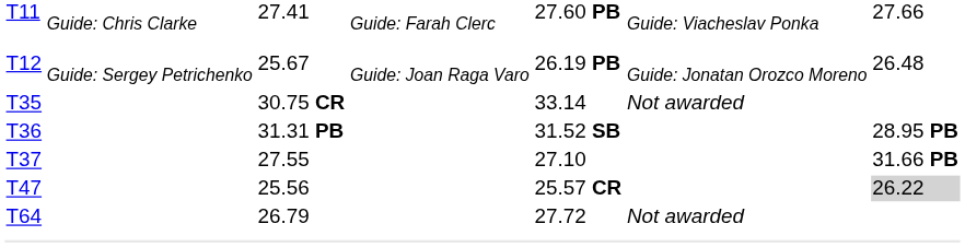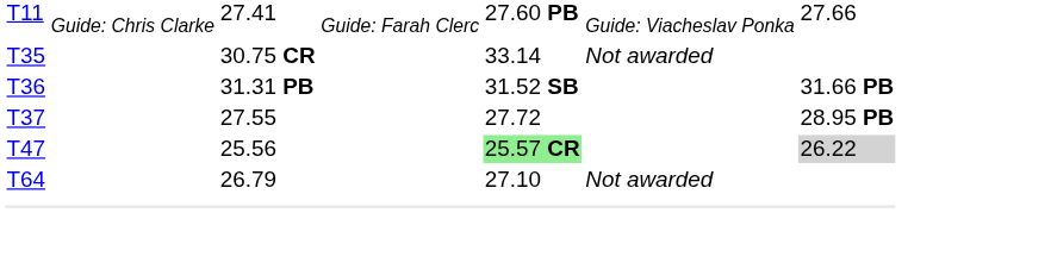 <table>
 <tr>
 <td><a href='#'>T11</a></td>
 <td><br><small><em>Guide: Chris Clarke</em></small></td>
 <td>27.41</td>
 <td><br><small><em>Guide: Farah Clerc</em></small></td>
 <td>27.60 <strong>PB</strong></td>
 <td><br><small><em>Guide: Viacheslav Ponka</em></small></td>
 <td>27.66</td>
-</tr>
-<tr>
-<td><a href='#'>T12</a></td>
-<td><br><small><em>Guide: Sergey Petrichenko</em></small></td>
-<td>25.67</td>
-<td><br><small><em>Guide: Joan Raga Varo</em></small></td>
-<td>26.19 <strong>PB</strong></td>
-<td><br><small><em>Guide: Jonatan Orozco Moreno</em></small></td>
-<td>26.48</td>
 </tr>
 <tr>
 <td><a href='#'>T35</a></td>
 <td></td>
 <td>30.75 <strong>CR</strong></td>
 <td></td>
 <td>33.14</td>
 <td colspan=2><em>Not awarded</em></td>
 </tr>
 <tr>
 <td><a href='#'>T36</a></td>
 <td></td>
 <td>31.31 <strong>PB</strong></td>
 <td></td>
 <td>31.52 <strong>SB</strong></td>
 <td></td>
-<td>28.95 <strong>PB</strong></td>
+<td>31.66 <strong>PB</strong></td>
 </tr>
 <tr>
 <td><a href='#'>T37</a></td>
 <td></td>
 <td>27.55</td>
 <td></td>
-<td>27.10</td>
+<td>27.72</td>
 <td></td>
-<td>31.66 <strong>PB</strong></td>
+<td>28.95 <strong>PB</strong></td>
 </tr>
 <tr>
 <td><a href='#'>T47</a></td>
 <td></td>
 <td>25.56</td>
 <td></td>
-<td>25.57 <strong>CR</strong></td>
+<td style="background: lightgreen;">25.57 <strong>CR</strong></td>
 <td></td>
 <td style="background: lightgrey;">26.22</td>
 </tr>
 <tr>
 <td><a href='#'>T64</a></td>
 <td></td>
 <td>26.79</td>
 <td></td>
-<td>27.72</td>
+<td>27.10</td>
 <td colspan=2><em>Not awarded</em></td>
 </tr>
 <tr>
 <td colspan=7></td>
 </tr>
 <tr>
 </tr>
 <tr bgcolor= e8e8e8>
 <td colspan=7></td>
 </tr>
 </table>
